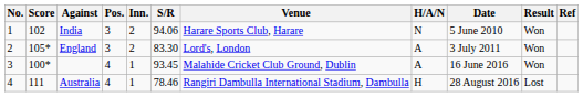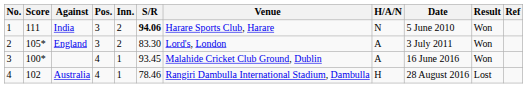 <table class="wikitable sortable">
 <tr>
 <th>No.</th>
 <th>Score</th>
 <th>Against</th>
 <th>Pos.</th>
 <th>Inn.</th>
 <th>S/R</th>
 <th>Venue</th>
 <th>H/A/N</th>
 <th>Date</th>
 <th>Result</th>
 <th>Ref</th>
 </tr>
 <tr>
 <td>1</td>
-<td>102</td>
+<td>111 </td>
 <td> <a href='#'>India</a></td>
 <td>3</td>
 <td>2</td>
-<td>94.06</td>
+<td><strong>94.06</strong></td>
 <td><a href='#'>Harare Sports Club</a>, <a href='#'>Harare</a></td>
 <td>N</td>
 <td>5 June 2010</td>
 <td>Won</td>
 <td></td>
 </tr>
 <tr>
 <td>2</td>
 <td>105*</td>
 <td> <a href='#'>England</a></td>
 <td>3</td>
 <td>2</td>
 <td>83.30</td>
 <td><a href='#'>Lord's</a>, <a href='#'>London</a></td>
 <td>A</td>
 <td>3 July 2011</td>
 <td>Won</td>
 <td></td>
 </tr>
 <tr>
 <td>3</td>
 <td>100*</td>
 <td></td>
 <td>4</td>
 <td>1</td>
 <td>93.45</td>
 <td><a href='#'>Malahide Cricket Club Ground</a>, <a href='#'>Dublin</a></td>
 <td>A</td>
 <td>16 June 2016</td>
 <td>Won</td>
 <td></td>
 </tr>
 <tr>
 <td>4</td>
-<td>111 </td>
+<td>102</td>
 <td> <a href='#'>Australia</a></td>
 <td>4</td>
 <td>1</td>
 <td>78.46</td>
 <td><a href='#'>Rangiri Dambulla International Stadium</a>, <a href='#'>Dambulla</a></td>
 <td>H</td>
 <td>28 August 2016</td>
 <td>Lost</td>
 <td></td>
 </tr>
 </table>
